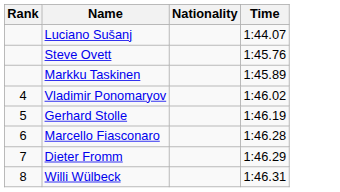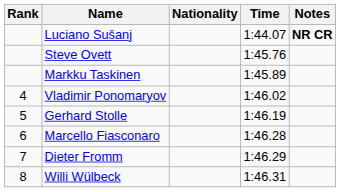 <table class="wikitable sortable" style="text-align:center">
 <tr>
 <th>Rank</th>
 <th>Name</th>
 <th>Nationality</th>
 <th>Time</th>
+<th>Notes</th>
 </tr>
 <tr>
 <td></td>
 <td align=left><a href='#'>Luciano Sušanj</a></td>
 <td align=left></td>
 <td>1:44.07</td>
+<td><strong>NR CR</strong></td>
 </tr>
 <tr>
 <td></td>
 <td align=left><a href='#'>Steve Ovett</a></td>
 <td align=left></td>
 <td>1:45.76</td>
+<td></td>
 </tr>
 <tr>
 <td></td>
 <td align=left><a href='#'>Markku Taskinen</a></td>
 <td align=left></td>
 <td>1:45.89</td>
+<td></td>
 </tr>
 <tr>
 <td>4</td>
 <td align=left><a href='#'>Vladimir Ponomaryov</a></td>
 <td align=left></td>
 <td>1:46.02</td>
+<td></td>
 </tr>
 <tr>
 <td>5</td>
 <td align=left><a href='#'>Gerhard Stolle</a></td>
 <td align=left></td>
 <td>1:46.19</td>
+<td></td>
 </tr>
 <tr>
 <td>6</td>
 <td align=left><a href='#'>Marcello Fiasconaro</a></td>
 <td align=left></td>
 <td>1:46.28</td>
+<td></td>
 </tr>
 <tr>
 <td>7</td>
 <td align=left><a href='#'>Dieter Fromm</a></td>
 <td align=left></td>
 <td>1:46.29</td>
+<td></td>
 </tr>
 <tr>
 <td>8</td>
 <td align=left><a href='#'>Willi Wülbeck</a></td>
 <td align=left></td>
 <td>1:46.31</td>
+<td></td>
 </tr>
 </table>
